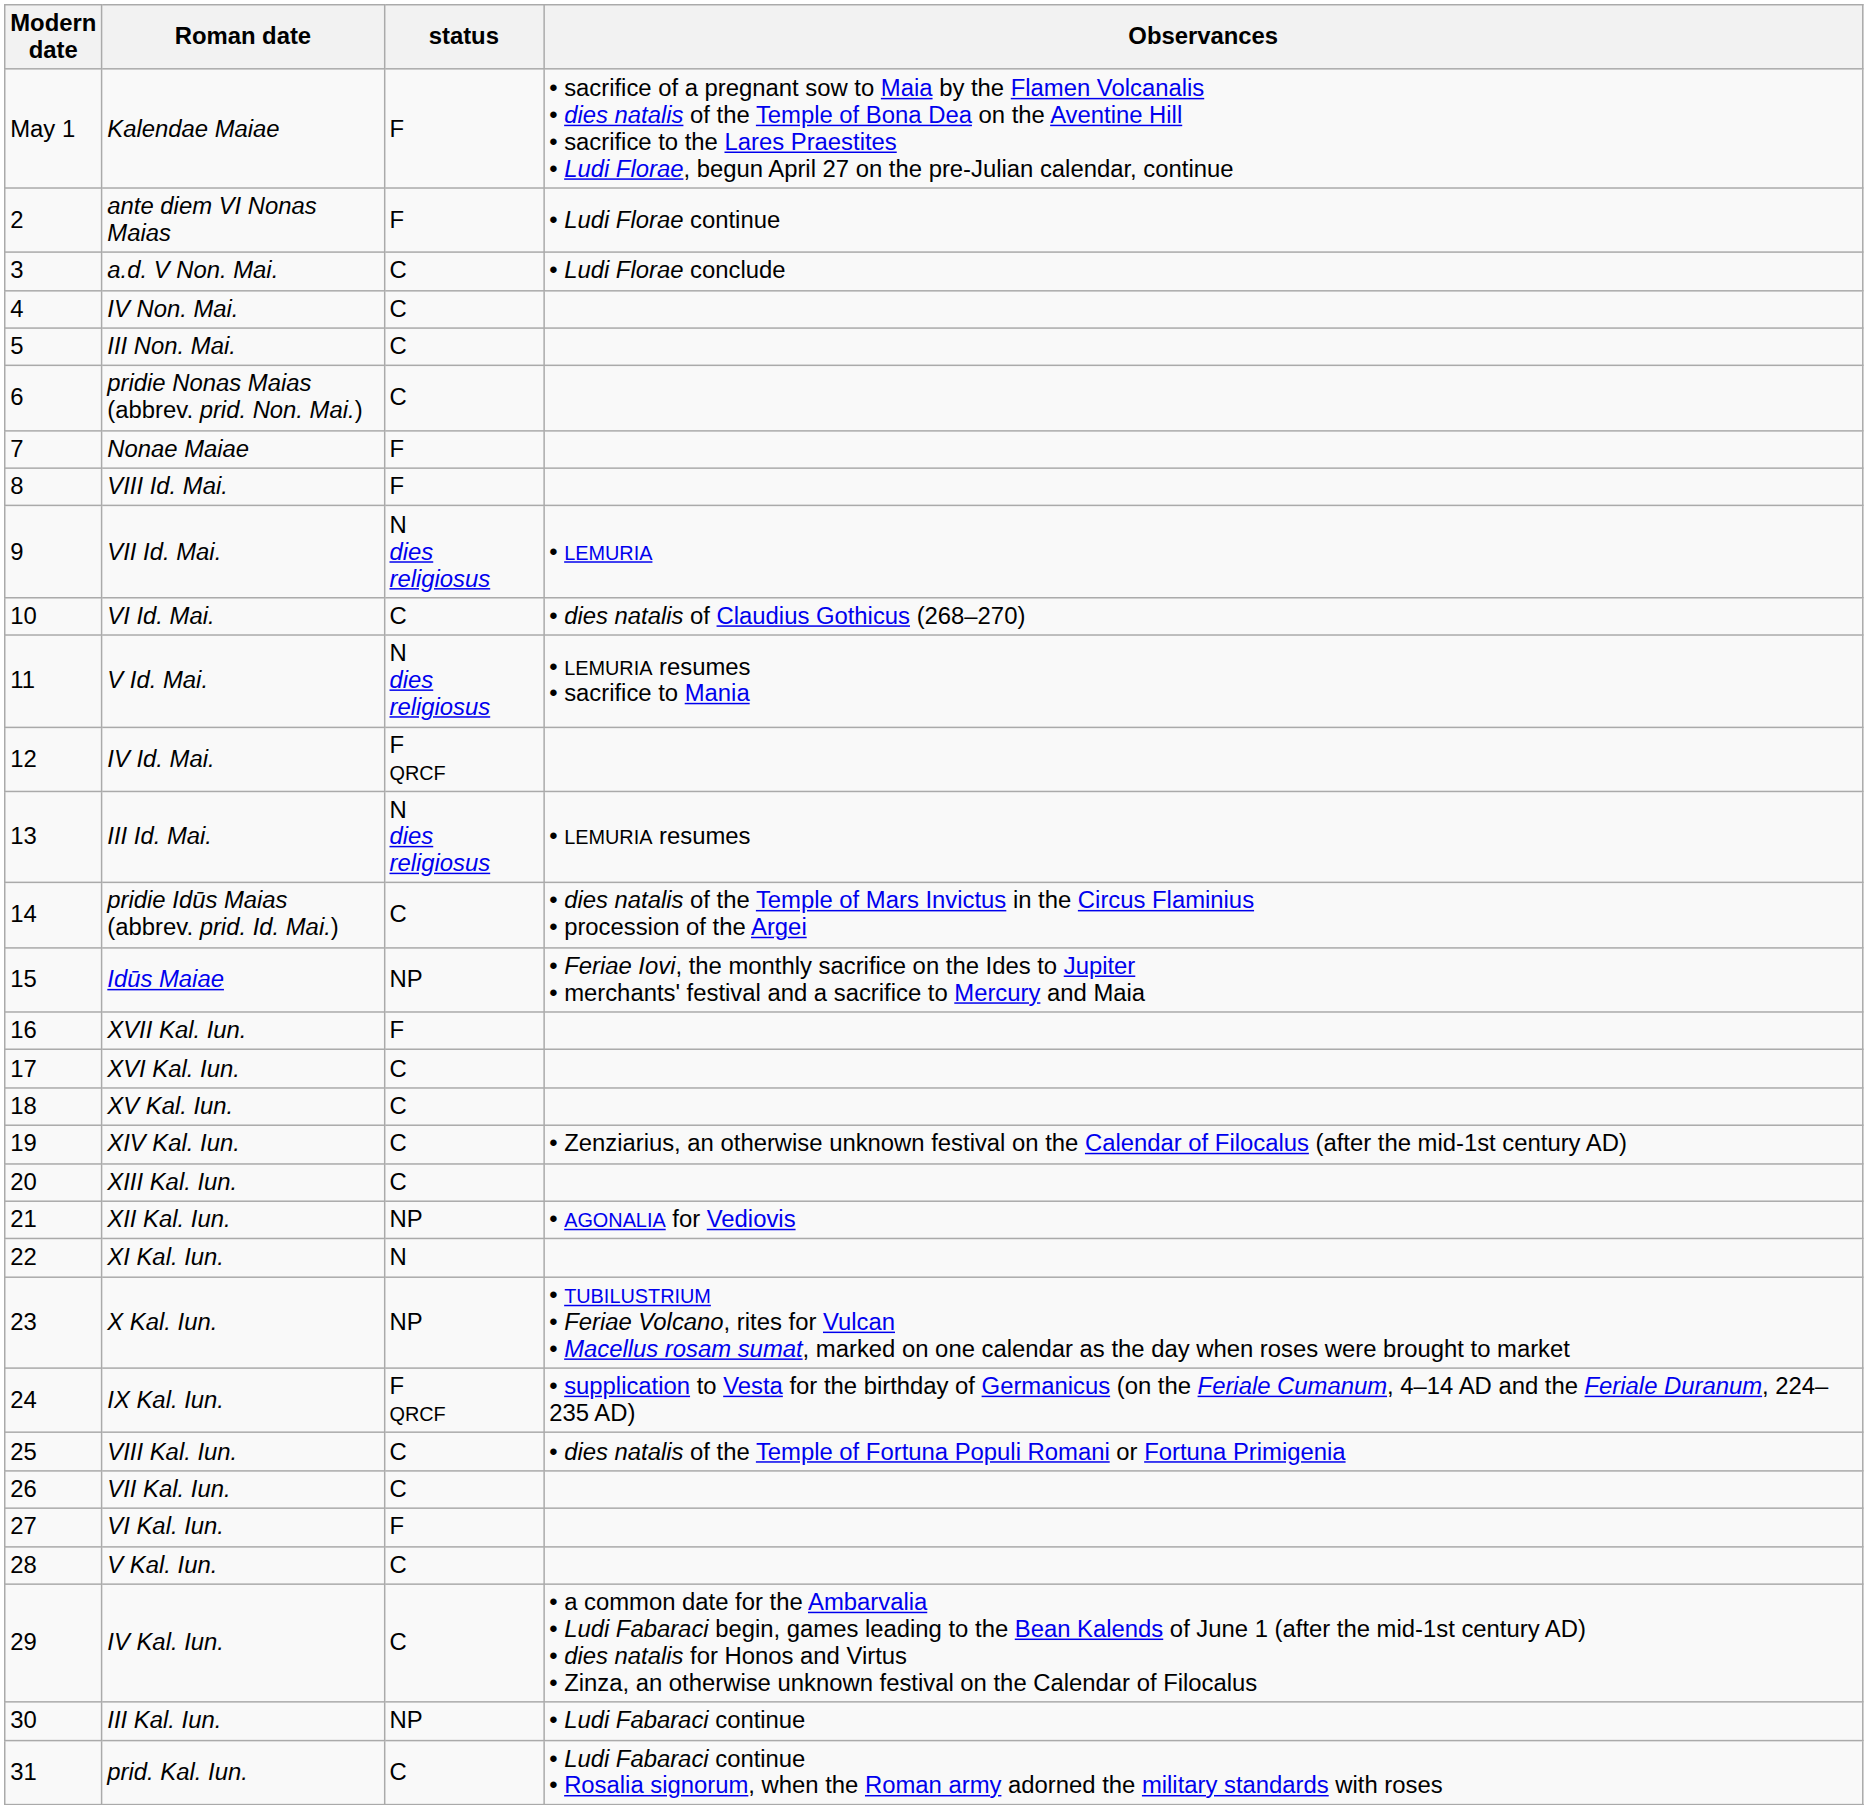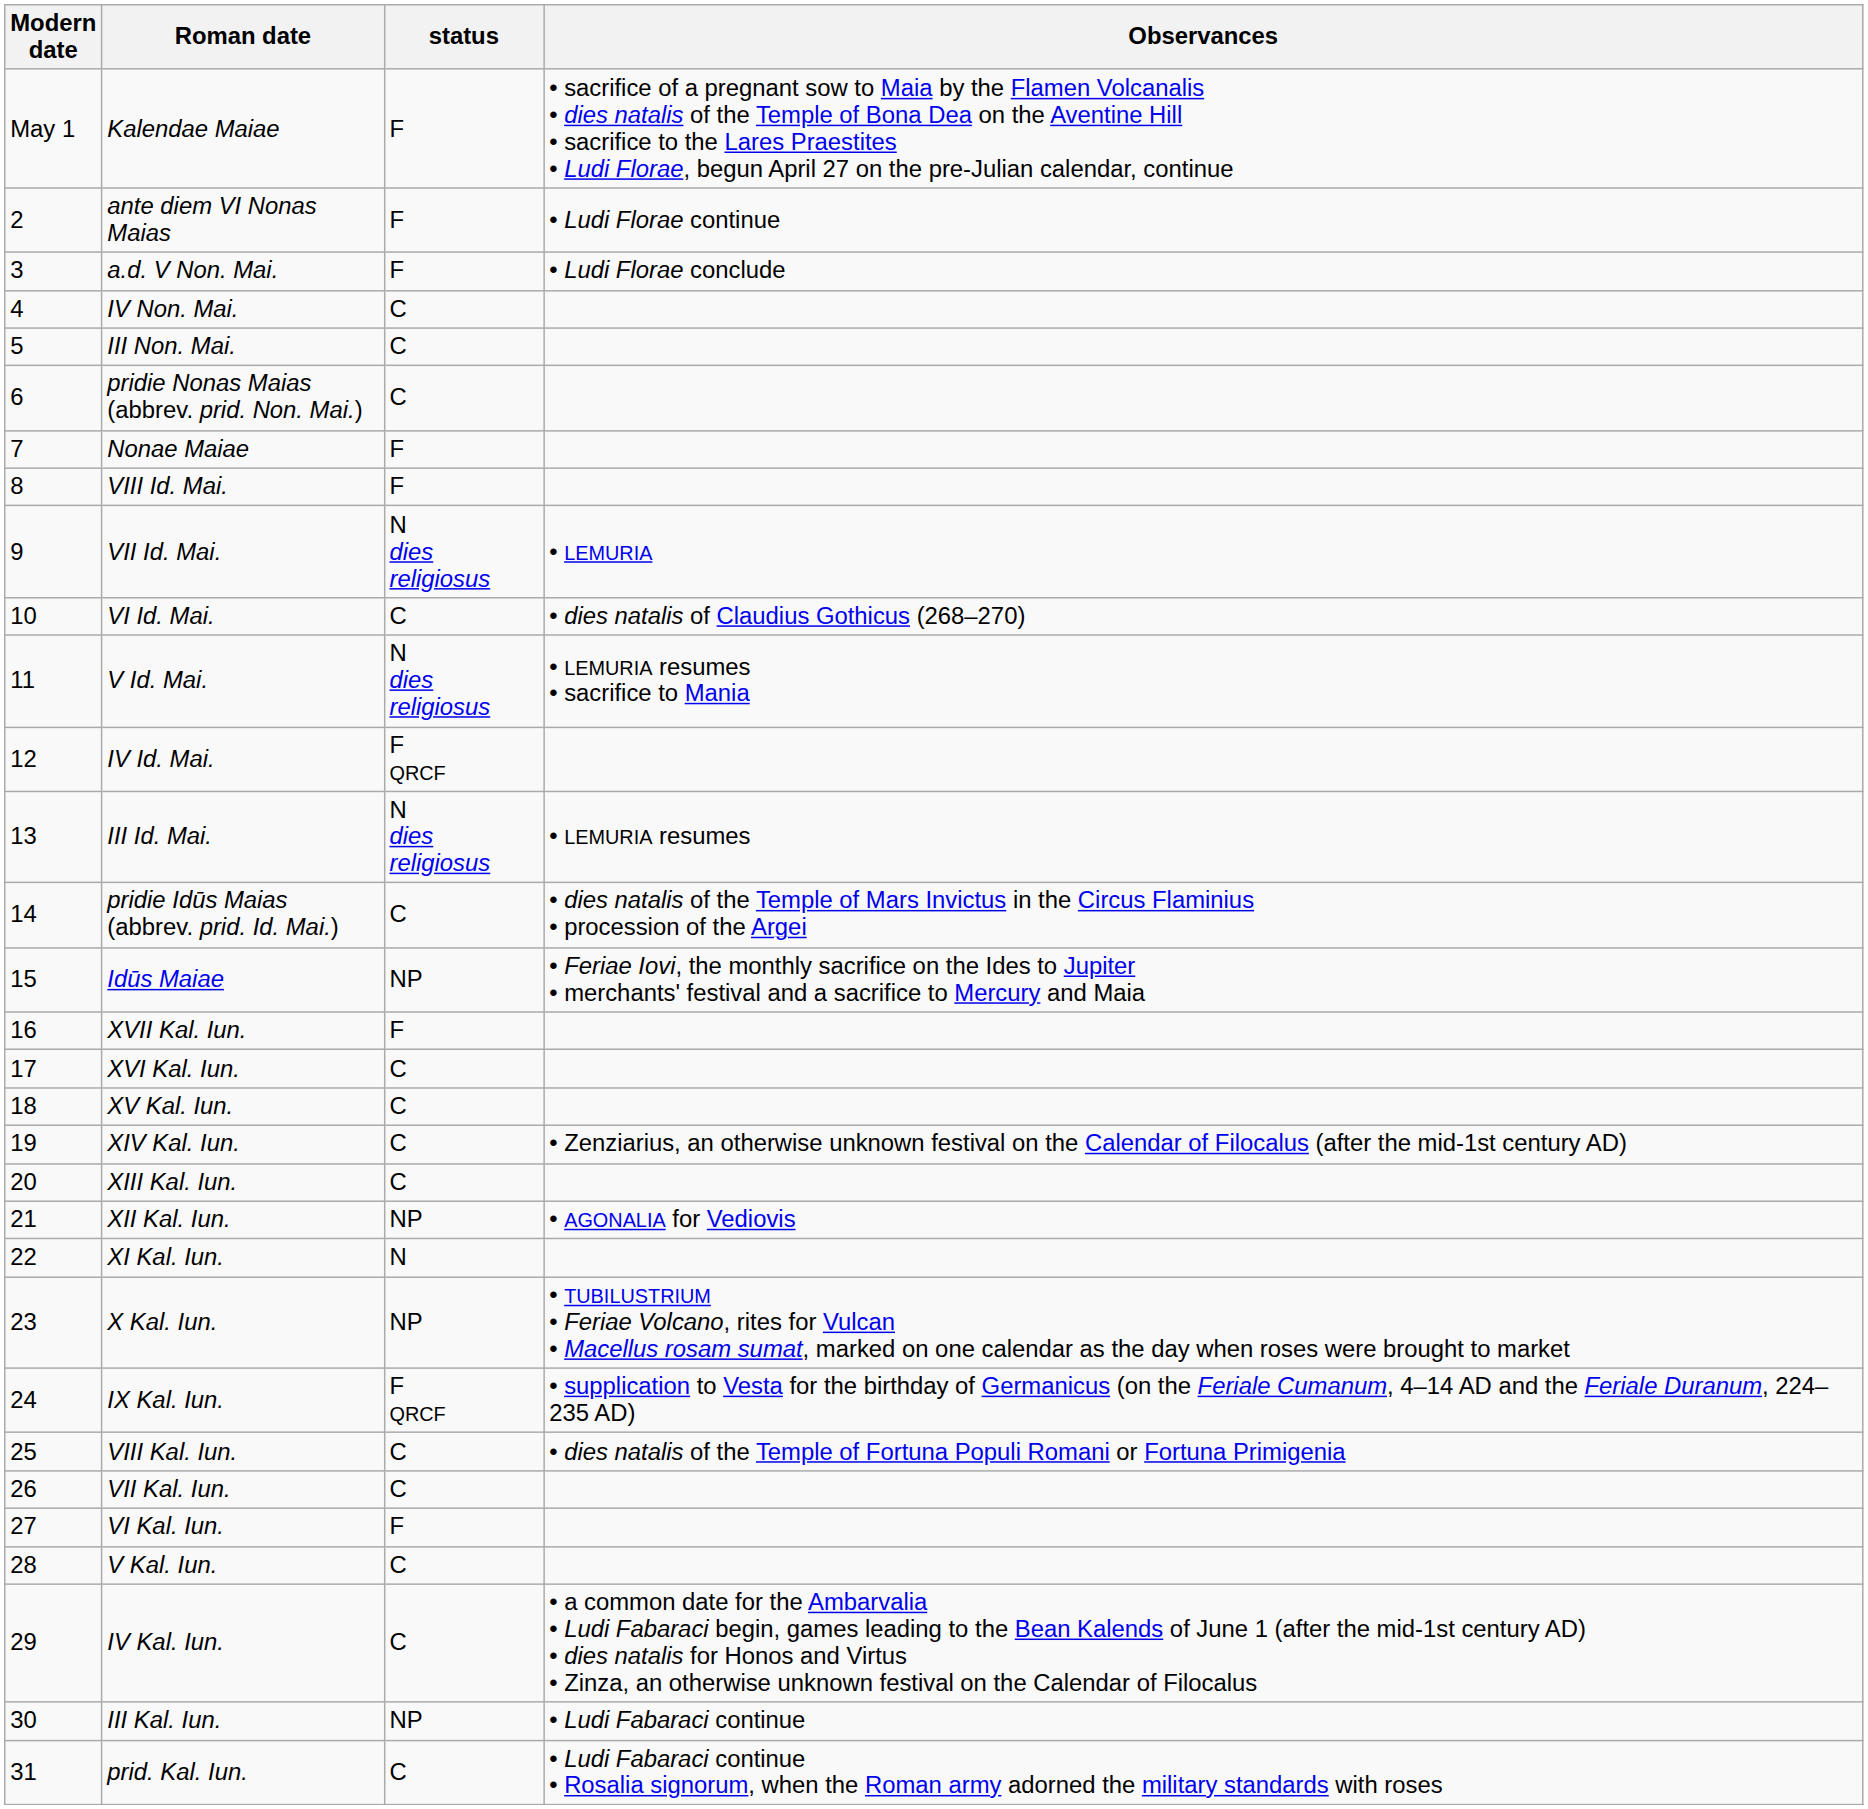 <table class="wikitable">
 <tr>
 <th>Modern<br>date</th>
 <th>Roman date</th>
 <th>status</th>
 <th>Observances</th>
 </tr>
 <tr>
 <td>May 1</td>
 <td><em>Kalendae Maiae</em></td>
 <td>F</td>
 <td>• sacrifice of a pregnant sow to <a href='#'>Maia</a> by the <a href='#'>Flamen Volcanalis</a><br>• <em><a href='#'>dies natalis</a></em> of the <a href='#'>Temple of Bona Dea</a> on the <a href='#'>Aventine Hill</a><br>• sacrifice to the <a href='#'>Lares Praestites</a><br>• <em><a href='#'>Ludi Florae</a></em>, begun April 27 on the pre-Julian calendar, continue</td>
 </tr>
 <tr>
 <td>2</td>
 <td><em>ante diem VI Nonas Maias</em></td>
 <td>F</td>
 <td>• <em>Ludi Florae</em> continue</td>
 </tr>
 <tr>
 <td>3</td>
 <td><em>a.d. V Non. Mai.</em></td>
-<td>C</td>
+<td>F</td>
 <td>• <em>Ludi Florae</em> conclude</td>
 </tr>
 <tr>
 <td>4</td>
 <td><em>IV Non. Mai.</em></td>
 <td>C</td>
 <td></td>
 </tr>
 <tr>
 <td>5</td>
 <td><em>III Non. Mai.</em></td>
 <td>C</td>
 <td></td>
 </tr>
 <tr>
 <td>6</td>
 <td><em>pridie Nonas Maias</em><br>(abbrev. <em>prid. Non. Mai.</em>)</td>
 <td>C</td>
 <td></td>
 </tr>
 <tr>
 <td>7</td>
 <td><em>Nonae Maiae</em></td>
 <td>F</td>
 <td></td>
 </tr>
 <tr>
 <td>8</td>
 <td><em>VIII Id. Mai.</em></td>
 <td>F</td>
 <td></td>
 </tr>
 <tr>
 <td>9</td>
 <td><em>VII Id. Mai.</em></td>
 <td>N<br><em><a href='#'>dies religiosus</a></em></td>
 <td>• <small><a href='#'>LEMURIA</a></small></td>
 </tr>
 <tr>
 <td>10</td>
 <td><em>VI Id. Mai.</em></td>
 <td>C</td>
 <td>• <em>dies natalis</em> of <a href='#'>Claudius Gothicus</a> (268–270)</td>
 </tr>
 <tr>
 <td>11</td>
 <td><em>V Id. Mai.</em></td>
 <td>N<br><em><a href='#'>dies religiosus</a></em></td>
 <td>• <small>LEMURIA</small> resumes<br>• sacrifice to <a href='#'>Mania</a></td>
 </tr>
 <tr>
 <td>12</td>
 <td><em>IV Id. Mai.</em></td>
 <td>F<br><small>QRCF</small></td>
 <td></td>
 </tr>
 <tr>
 <td>13</td>
 <td><em>III Id. Mai.</em></td>
 <td>N<br><em><a href='#'>dies religiosus</a></em></td>
 <td>• <small>LEMURIA</small> resumes</td>
 </tr>
 <tr>
 <td>14</td>
 <td><em>pridie Idūs Maias</em><br>(abbrev. <em>prid. Id. Mai.</em>)</td>
 <td>C</td>
 <td>• <em>dies natalis</em> of the <a href='#'>Temple of Mars Invictus</a> in the <a href='#'>Circus Flaminius</a><br>• procession of the <a href='#'>Argei</a></td>
 </tr>
 <tr>
 <td>15</td>
 <td><em><a href='#'>Idūs Maiae</a></em></td>
 <td>NP</td>
 <td>• <em>Feriae Iovi</em>, the monthly sacrifice on the Ides to <a href='#'>Jupiter</a><br>• merchants' festival and a sacrifice to <a href='#'>Mercury</a> and Maia</td>
 </tr>
 <tr>
 <td>16</td>
 <td><em>XVII Kal. Iun.</em></td>
 <td>F</td>
 <td></td>
 </tr>
 <tr>
 <td>17</td>
 <td><em>XVI Kal. Iun.</em></td>
 <td>C</td>
 <td></td>
 </tr>
 <tr>
 <td>18</td>
 <td><em>XV Kal. Iun.</em></td>
 <td>C</td>
 <td></td>
 </tr>
 <tr>
 <td>19</td>
 <td><em>XIV Kal. Iun.</em></td>
 <td>C</td>
 <td>• Zenziarius, an otherwise unknown festival on the <a href='#'>Calendar of Filocalus</a> (after the mid-1st century AD)</td>
 </tr>
 <tr>
 <td>20</td>
 <td><em>XIII Kal. Iun.</em></td>
 <td>C</td>
 <td></td>
 </tr>
 <tr>
 <td>21</td>
 <td><em>XII Kal. Iun.</em></td>
 <td>NP</td>
 <td>• <small><a href='#'>AGONALIA</a></small> for <a href='#'>Vediovis</a></td>
 </tr>
 <tr>
 <td>22</td>
 <td><em>XI Kal. Iun.</em></td>
 <td>N</td>
 <td></td>
 </tr>
 <tr>
 <td>23</td>
 <td><em>X Kal. Iun.</em></td>
 <td>NP</td>
 <td>• <small><a href='#'>TUBILUSTRIUM</a></small><br>• <em>Feriae Volcano</em>, rites for <a href='#'>Vulcan</a><br>• <em><a href='#'>Macellus rosam sumat</a></em>, marked on one calendar as the day when roses were brought to market</td>
 </tr>
 <tr>
 <td>24</td>
 <td><em>IX Kal. Iun.</em></td>
 <td>F<br><small>QRCF</small></td>
 <td>• <a href='#'>supplication</a> to <a href='#'>Vesta</a> for the birthday of <a href='#'>Germanicus</a> (on the <em><a href='#'>Feriale Cumanum</a></em>, 4–14 AD and the <em><a href='#'>Feriale Duranum</a></em>, 224–235 AD)</td>
 </tr>
 <tr>
 <td>25</td>
 <td><em>VIII Kal. Iun.</em></td>
 <td>C</td>
 <td>• <em>dies natalis</em> of the <a href='#'>Temple of Fortuna Populi Romani</a> or <a href='#'>Fortuna Primigenia</a></td>
 </tr>
 <tr>
 <td>26</td>
 <td><em>VII Kal. Iun.</em></td>
 <td>C</td>
 <td></td>
 </tr>
 <tr>
 <td>27</td>
 <td><em>VI Kal. Iun.</em></td>
 <td>F</td>
 <td></td>
 </tr>
 <tr>
 <td>28</td>
 <td><em>V Kal. Iun.</em></td>
 <td>C</td>
 <td></td>
 </tr>
 <tr>
 <td>29</td>
 <td><em>IV Kal. Iun.</em></td>
 <td>C</td>
 <td>• a common date for the <a href='#'>Ambarvalia</a><br>• <em>Ludi Fabaraci</em> begin, games leading to the <a href='#'>Bean Kalends</a> of June 1 (after the mid-1st century AD)<br>• <em>dies natalis</em> for Honos and Virtus<br>• Zinza, an otherwise unknown festival on the Calendar of Filocalus</td>
 </tr>
 <tr>
 <td>30</td>
 <td><em>III Kal. Iun.</em></td>
 <td>NP</td>
 <td>• <em>Ludi Fabaraci</em> continue</td>
 </tr>
 <tr>
 <td>31</td>
 <td><em>prid. Kal. Iun.</em></td>
 <td>C</td>
 <td>• <em>Ludi Fabaraci</em> continue <br>• <a href='#'>Rosalia signorum</a>, when the <a href='#'>Roman army</a> adorned the <a href='#'>military standards</a> with roses</td>
 </tr>
 <tr>
 </tr>
 </table>
